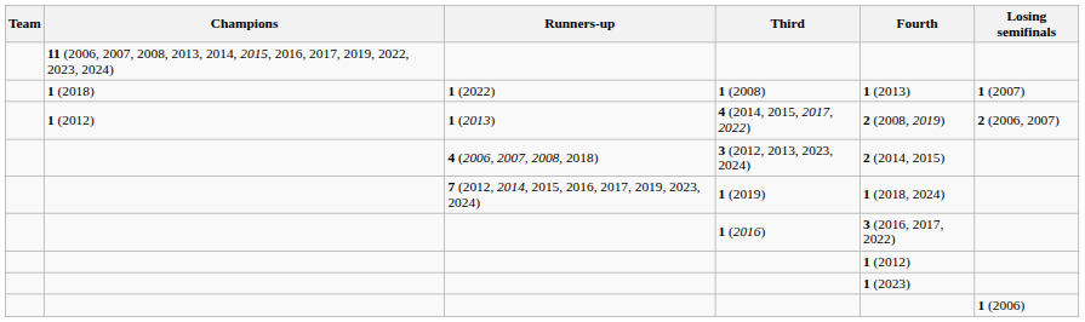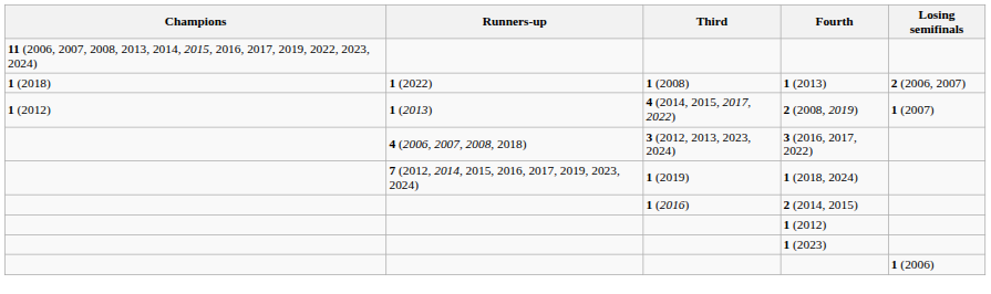 <table class="wikitable sortable">
 <tr>
-<th>Team</th>
 <th>Champions</th>
 <th>Runners-up</th>
 <th>Third</th>
 <th>Fourth</th>
 <th>Losing semifinals</th>
 </tr>
 <tr>
-<td><strong></strong></td>
 <td><strong>11</strong> (2006, 2007, 2008, 2013, 2014, <em>2015</em>, 2016, 2017, 2019, 2022, 2023, 2024)</td>
 <td></td>
 <td></td>
 <td></td>
 <td></td>
 </tr>
 <tr>
-<td><strong></strong></td>
 <td><strong>1</strong> (2018)</td>
 <td><strong>1</strong> (2022)</td>
 <td><strong>1</strong> (2008)</td>
 <td><strong>1</strong> (2013)</td>
-<td><strong>1</strong> (2007)</td>
+<td><strong>2</strong> (2006, 2007)</td>
 </tr>
 <tr>
-<td><strong></strong></td>
 <td><strong>1</strong> (2012)</td>
 <td><strong>1</strong> (<em>2013</em>)</td>
 <td><strong>4</strong> (2014, 2015, <em>2017</em>, <em>2022</em>)</td>
 <td><strong>2</strong> (2008, <em>2019</em>)</td>
-<td><strong>2</strong> (2006, 2007)</td>
+<td><strong>1</strong> (2007)</td>
 </tr>
 <tr>
-<td><strong></strong></td>
 <td></td>
 <td><strong>4</strong> (<em>2006</em>, <em>2007</em>, <em>2008</em>, 2018)</td>
 <td><strong>3</strong> (2012, 2013, 2023, 2024)</td>
-<td><strong>2</strong> (2014, 2015)</td>
+<td><strong>3</strong> (2016, 2017, 2022)</td>
 <td></td>
 </tr>
 <tr>
-<td><strong></strong></td>
 <td></td>
 <td><strong>7</strong> (2012, <em>2014</em>, 2015, 2016, 2017, 2019, 2023, 2024)</td>
 <td><strong>1</strong> (2019)</td>
 <td><strong>1</strong> (2018, 2024)</td>
 <td></td>
 </tr>
 <tr>
-<td><strong></strong></td>
 <td></td>
 <td></td>
 <td><strong>1</strong> (<em>2016</em>)</td>
-<td><strong>3</strong> (2016, 2017, 2022)</td>
+<td><strong>2</strong> (2014, 2015)</td>
 <td></td>
 </tr>
 <tr>
-<td><strong></strong></td>
 <td></td>
 <td></td>
 <td></td>
 <td><strong>1</strong> (2012)</td>
 <td></td>
 </tr>
 <tr>
-<td><strong></strong></td>
 <td></td>
 <td></td>
 <td></td>
 <td><strong>1</strong> (2023)</td>
 <td></td>
 </tr>
 <tr>
-<td><strong></strong></td>
 <td></td>
 <td></td>
 <td></td>
 <td></td>
 <td><strong>1</strong> (2006)</td>
 </tr>
 </table>
